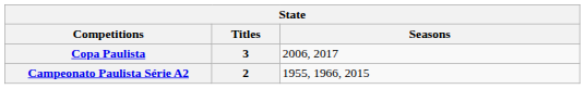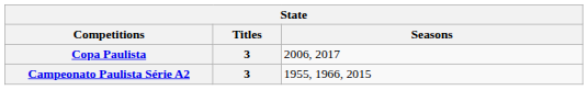 <table class="wikitable">
 <tr>
 <th colspan="3">State</th>
 </tr>
 <tr>
 <th style="width:260px">Competitions</th>
 <th style="width:80px">Titles</th>
 <th style="width:380px">Seasons</th>
 </tr>
 <tr>
 <th style="text-align:center"><a href='#'>Copa Paulista</a></th>
 <th style="text-align:center"><strong>3</strong></th>
 <td align="left">2006, 2017</td>
 </tr>
 <tr>
 <th style="text-align:center"><a href='#'>Campeonato Paulista Série A2</a></th>
-<th style="text-align:center"><strong>2</strong></th>
+<th style="text-align:center"><strong>3</strong></th>
 <td align="left">1955, 1966, 2015</td>
 </tr>
 </table>
